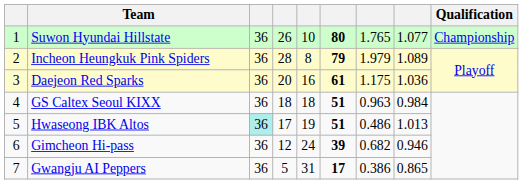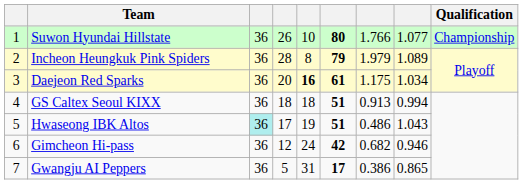 <table class="wikitable" style="text-align:center;">
 <tr>
 <th width=20></th>
 <th width=250>Team</th>
 <th width=20></th>
 <th width=20></th>
 <th width=20></th>
 <th width=35></th>
 <th width=35></th>
 <th width=35></th>
 <th width=50>Qualification</th>
 </tr>
 <tr bgcolor=#ccffcc>
 <td>1</td>
 <td align=left><a href='#'>Suwon Hyundai Hillstate</a></td>
 <td>36</td>
 <td>26</td>
 <td>10</td>
 <td><strong>80</strong></td>
-<td>1.765</td>
+<td>1.766</td>
 <td>1.077</td>
 <td><a href='#'>Championship</a></td>
 </tr>
 <tr bgcolor=#fffccc>
 <td>2</td>
 <td align=left><a href='#'>Incheon Heungkuk Pink Spiders</a></td>
 <td>36</td>
 <td>28</td>
 <td>8</td>
 <td><strong>79</strong></td>
 <td>1.979</td>
 <td>1.089</td>
 <td rowspan="2"><a href='#'>Playoff</a></td>
 </tr>
 <tr bgcolor=#fffccc>
 <td>3</td>
 <td align=left><a href='#'>Daejeon Red Sparks</a></td>
 <td>36</td>
 <td>20</td>
-<td>16</td>
+<td><strong>16</strong></td>
 <td><strong>61</strong></td>
 <td>1.175</td>
-<td>1.036</td>
+<td>1.034</td>
 </tr>
 <tr 3>
 <td>4</td>
 <td align=left><a href='#'>GS Caltex Seoul KIXX</a></td>
 <td>36</td>
 <td>18</td>
 <td>18</td>
 <td><strong>51</strong></td>
-<td>0.963</td>
-<td>0.984</td>
+<td>0.913</td>
+<td>0.994</td>
 </tr>
 <tr>
 <td>5</td>
 <td align=left><a href='#'>Hwaseong IBK Altos</a></td>
 <td style="background: paleturquoise;">36</td>
 <td>17</td>
 <td>19</td>
 <td><strong>51</strong></td>
 <td>0.486</td>
-<td>1.013</td>
+<td>1.043</td>
 </tr>
 <tr>
 <td>6</td>
 <td align=left><a href='#'>Gimcheon Hi-pass</a></td>
 <td>36</td>
 <td>12</td>
 <td>24</td>
-<td><strong>39</strong></td>
+<td><strong>42</strong></td>
 <td>0.682</td>
 <td>0.946</td>
 </tr>
 <tr>
 <td>7</td>
 <td align=left><a href='#'>Gwangju AI Peppers</a></td>
 <td>36</td>
 <td>5</td>
 <td>31</td>
 <td><strong>17</strong></td>
 <td>0.386</td>
 <td>0.865</td>
 </tr>
 </table>
